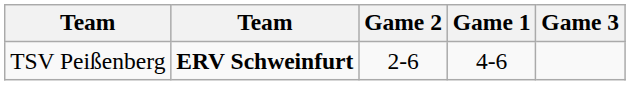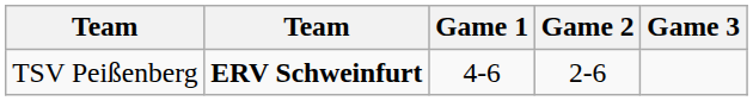 <table class="wikitable">
 <tr>
 <th>Team</th>
 <th>Team</th>
+<th>Game 1</th>
 <th>Game 2</th>
-<th>Game 1</th>
 <th>Game 3</th>
 </tr>
 <tr>
 <td>TSV Peißenberg</td>
 <td><strong>ERV Schweinfurt</strong></td>
+<td align="center">4-6</td>
 <td align="center">2-6</td>
-<td align="center">4-6</td>
 <td align="center"></td>
 </tr>
 </table>
